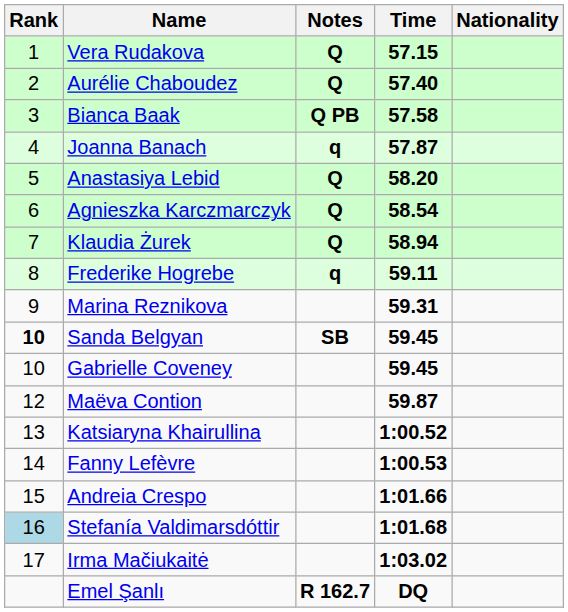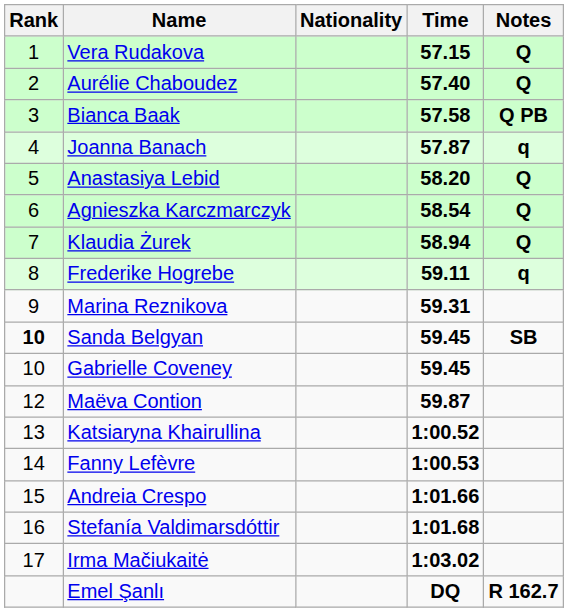 <table class="wikitable sortable" style="text-align:center">
 <tr>
 <th>Rank</th>
 <th>Name</th>
+<th>Nationality</th>
+<th>Time</th>
 <th>Notes</th>
-<th>Time</th>
-<th>Nationality</th>
 </tr>
 <tr bgcolor=ccffcc>
 <td>1</td>
 <td align=left><a href='#'>Vera Rudakova</a></td>
+<td align=left></td>
+<td><strong>57.15</strong></td>
 <td><strong>Q</strong></td>
-<td><strong>57.15</strong></td>
-<td align=left></td>
 </tr>
 <tr bgcolor=ccffcc>
 <td>2</td>
 <td align=left><a href='#'>Aurélie Chaboudez</a></td>
+<td align=left></td>
+<td><strong>57.40</strong></td>
 <td><strong>Q</strong></td>
-<td><strong>57.40</strong></td>
-<td align=left></td>
 </tr>
 <tr bgcolor=ccffcc>
 <td>3</td>
 <td align=left><a href='#'>Bianca Baak</a></td>
+<td align=left></td>
+<td><strong>57.58</strong></td>
 <td><strong>Q PB</strong></td>
-<td><strong>57.58</strong></td>
-<td align=left></td>
 </tr>
 <tr bgcolor=ddffdd>
 <td>4</td>
 <td align=left><a href='#'>Joanna Banach</a></td>
+<td align=left></td>
+<td><strong>57.87</strong></td>
 <td><strong>q</strong></td>
-<td><strong>57.87</strong></td>
-<td align=left></td>
 </tr>
 <tr bgcolor=ccffcc>
 <td>5</td>
 <td align=left><a href='#'>Anastasiya Lebid</a></td>
+<td align=left></td>
+<td><strong>58.20</strong></td>
 <td><strong>Q</strong></td>
-<td><strong>58.20</strong></td>
-<td align=left></td>
 </tr>
 <tr bgcolor=ccffcc>
 <td>6</td>
 <td align=left><a href='#'>Agnieszka Karczmarczyk</a></td>
+<td align=left></td>
+<td><strong>58.54</strong></td>
 <td><strong>Q</strong></td>
-<td><strong>58.54</strong></td>
-<td align=left></td>
 </tr>
 <tr bgcolor=ccffcc>
 <td>7</td>
 <td align=left><a href='#'>Klaudia Żurek</a></td>
+<td align=left></td>
+<td><strong>58.94</strong></td>
 <td><strong>Q</strong></td>
-<td><strong>58.94</strong></td>
-<td align=left></td>
 </tr>
 <tr bgcolor=ddffdd>
 <td>8</td>
 <td align=left><a href='#'>Frederike Hogrebe</a></td>
+<td align=left></td>
+<td><strong>59.11</strong></td>
 <td><strong>q</strong></td>
-<td><strong>59.11</strong></td>
-<td align=left></td>
 </tr>
 <tr>
 <td>9</td>
 <td align=left><a href='#'>Marina Reznikova</a></td>
+<td align=left></td>
+<td><strong>59.31</strong></td>
 <td></td>
-<td><strong>59.31</strong></td>
-<td align=left></td>
 </tr>
 <tr>
 <td><strong>10</strong></td>
 <td align=left><a href='#'>Sanda Belgyan</a></td>
+<td align=left></td>
+<td><strong>59.45</strong></td>
 <td><strong>SB</strong></td>
-<td><strong>59.45</strong></td>
-<td align=left></td>
 </tr>
 <tr>
 <td>10</td>
 <td align=left><a href='#'>Gabrielle Coveney</a></td>
+<td align=left></td>
+<td><strong>59.45</strong></td>
 <td></td>
-<td><strong>59.45</strong></td>
-<td align=left></td>
 </tr>
 <tr>
 <td>12</td>
 <td align=left><a href='#'>Maëva Contion</a></td>
+<td align=left></td>
+<td><strong>59.87</strong></td>
 <td></td>
-<td><strong>59.87</strong></td>
-<td align=left></td>
 </tr>
 <tr>
 <td>13</td>
 <td align=left><a href='#'>Katsiaryna Khairullina</a></td>
+<td align=left></td>
+<td><strong>1:00.52</strong></td>
 <td></td>
-<td><strong>1:00.52</strong></td>
-<td align=left></td>
 </tr>
 <tr>
 <td>14</td>
 <td align=left><a href='#'>Fanny Lefèvre</a></td>
+<td align=left></td>
+<td><strong>1:00.53</strong></td>
 <td></td>
-<td><strong>1:00.53</strong></td>
-<td align=left></td>
 </tr>
 <tr>
 <td>15</td>
 <td align=left><a href='#'>Andreia Crespo</a></td>
+<td align=left></td>
+<td><strong>1:01.66</strong></td>
 <td></td>
-<td><strong>1:01.66</strong></td>
-<td align=left></td>
 </tr>
 <tr>
-<td style="background: lightblue;">16</td>
+<td>16</td>
 <td align=left><a href='#'>Stefanía Valdimarsdóttir</a></td>
+<td align=left></td>
+<td><strong>1:01.68</strong></td>
 <td></td>
-<td><strong>1:01.68</strong></td>
-<td align=left></td>
 </tr>
 <tr>
 <td>17</td>
 <td align=left><a href='#'>Irma Mačiukaitė</a></td>
+<td align=left></td>
+<td><strong>1:03.02</strong></td>
 <td></td>
-<td><strong>1:03.02</strong></td>
-<td align=left></td>
 </tr>
 <tr>
 <td></td>
 <td align=left><a href='#'>Emel Şanlı</a></td>
+<td align=left></td>
+<td><strong>DQ</strong></td>
 <td><strong>R 162.7</strong></td>
-<td><strong>DQ</strong></td>
-<td align=left></td>
 </tr>
 </table>
